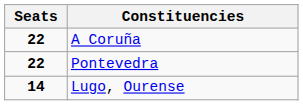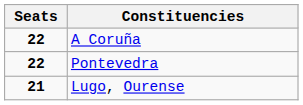 <table class="wikitable" style="text-align:left;">
 <tr>
 <th width="50">Seats</th>
 <th width="200">Constituencies</th>
 </tr>
 <tr>
 <td align="center"><strong>22</strong></td>
 <td><a href='#'>A Coruña</a></td>
 </tr>
 <tr>
 <td align="center"><strong>22</strong></td>
 <td><a href='#'>Pontevedra</a></td>
 </tr>
 <tr>
-<td align="center"><strong>14</strong></td>
+<td align="center"><strong>21</strong></td>
 <td><a href='#'>Lugo</a>, <a href='#'>Ourense</a></td>
 </tr>
 </table>
